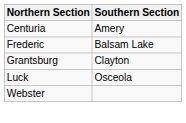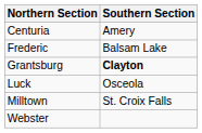 <table class="wikitable">
 <tr>
 <th>Northern Section</th>
 <th>Southern Section</th>
 </tr>
 <tr>
 <td>Centuria</td>
 <td>Amery</td>
 </tr>
 <tr>
 <td>Frederic</td>
 <td>Balsam Lake</td>
 </tr>
 <tr>
 <td>Grantsburg</td>
-<td>Clayton</td>
+<td><strong>Clayton</strong></td>
 </tr>
 <tr>
 <td>Luck</td>
 <td>Osceola</td>
 </tr>
 <tr>
+<td>Milltown</td>
+<td>St. Croix Falls</td>
+</tr>
+<tr>
 <td>Webster</td>
 <td></td>
 </tr>
 </table>
